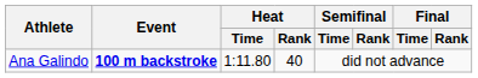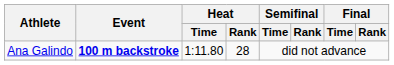 <table class=wikitable style="font-size:90%">
 <tr>
 <th rowspan="2">Athlete</th>
 <th rowspan="2">Event</th>
 <th colspan="2">Heat</th>
 <th colspan="2">Semifinal</th>
 <th colspan="2">Final</th>
 </tr>
 <tr style="font-size:95%">
 <th>Time</th>
 <th>Rank</th>
 <th>Time</th>
 <th>Rank</th>
 <th>Time</th>
 <th>Rank</th>
 </tr>
 <tr align=center>
 <td align=left><a href='#'>Ana Galindo</a></td>
 <td align=left><strong><a href='#'>100 m backstroke</a></strong></td>
 <td>1:11.80</td>
-<td>40</td>
+<td>28</td>
 <td colspan=4>did not advance</td>
 </tr>
 </table>
